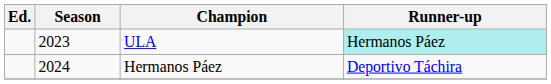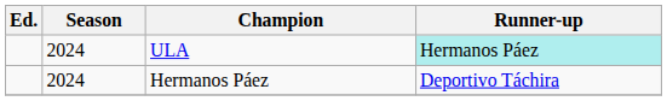 <table class="sortable wikitable">
 <tr>
 <th width=px>Ed.</th>
 <th width=80px>Season</th>
 <th width=220px>Champion</th>
 <th width=200px>Runner-up</th>
 </tr>
 <tr>
 <td></td>
-<td>2023</td>
+<td>2024</td>
 <td><a href='#'>ULA</a></td>
 <td style="background: paleturquoise;">Hermanos Páez</td>
 </tr>
 <tr>
 <td></td>
 <td>2024</td>
 <td>Hermanos Páez</td>
 <td><a href='#'>Deportivo Táchira</a></td>
 </tr>
 <tr>
 </tr>
 </table>
